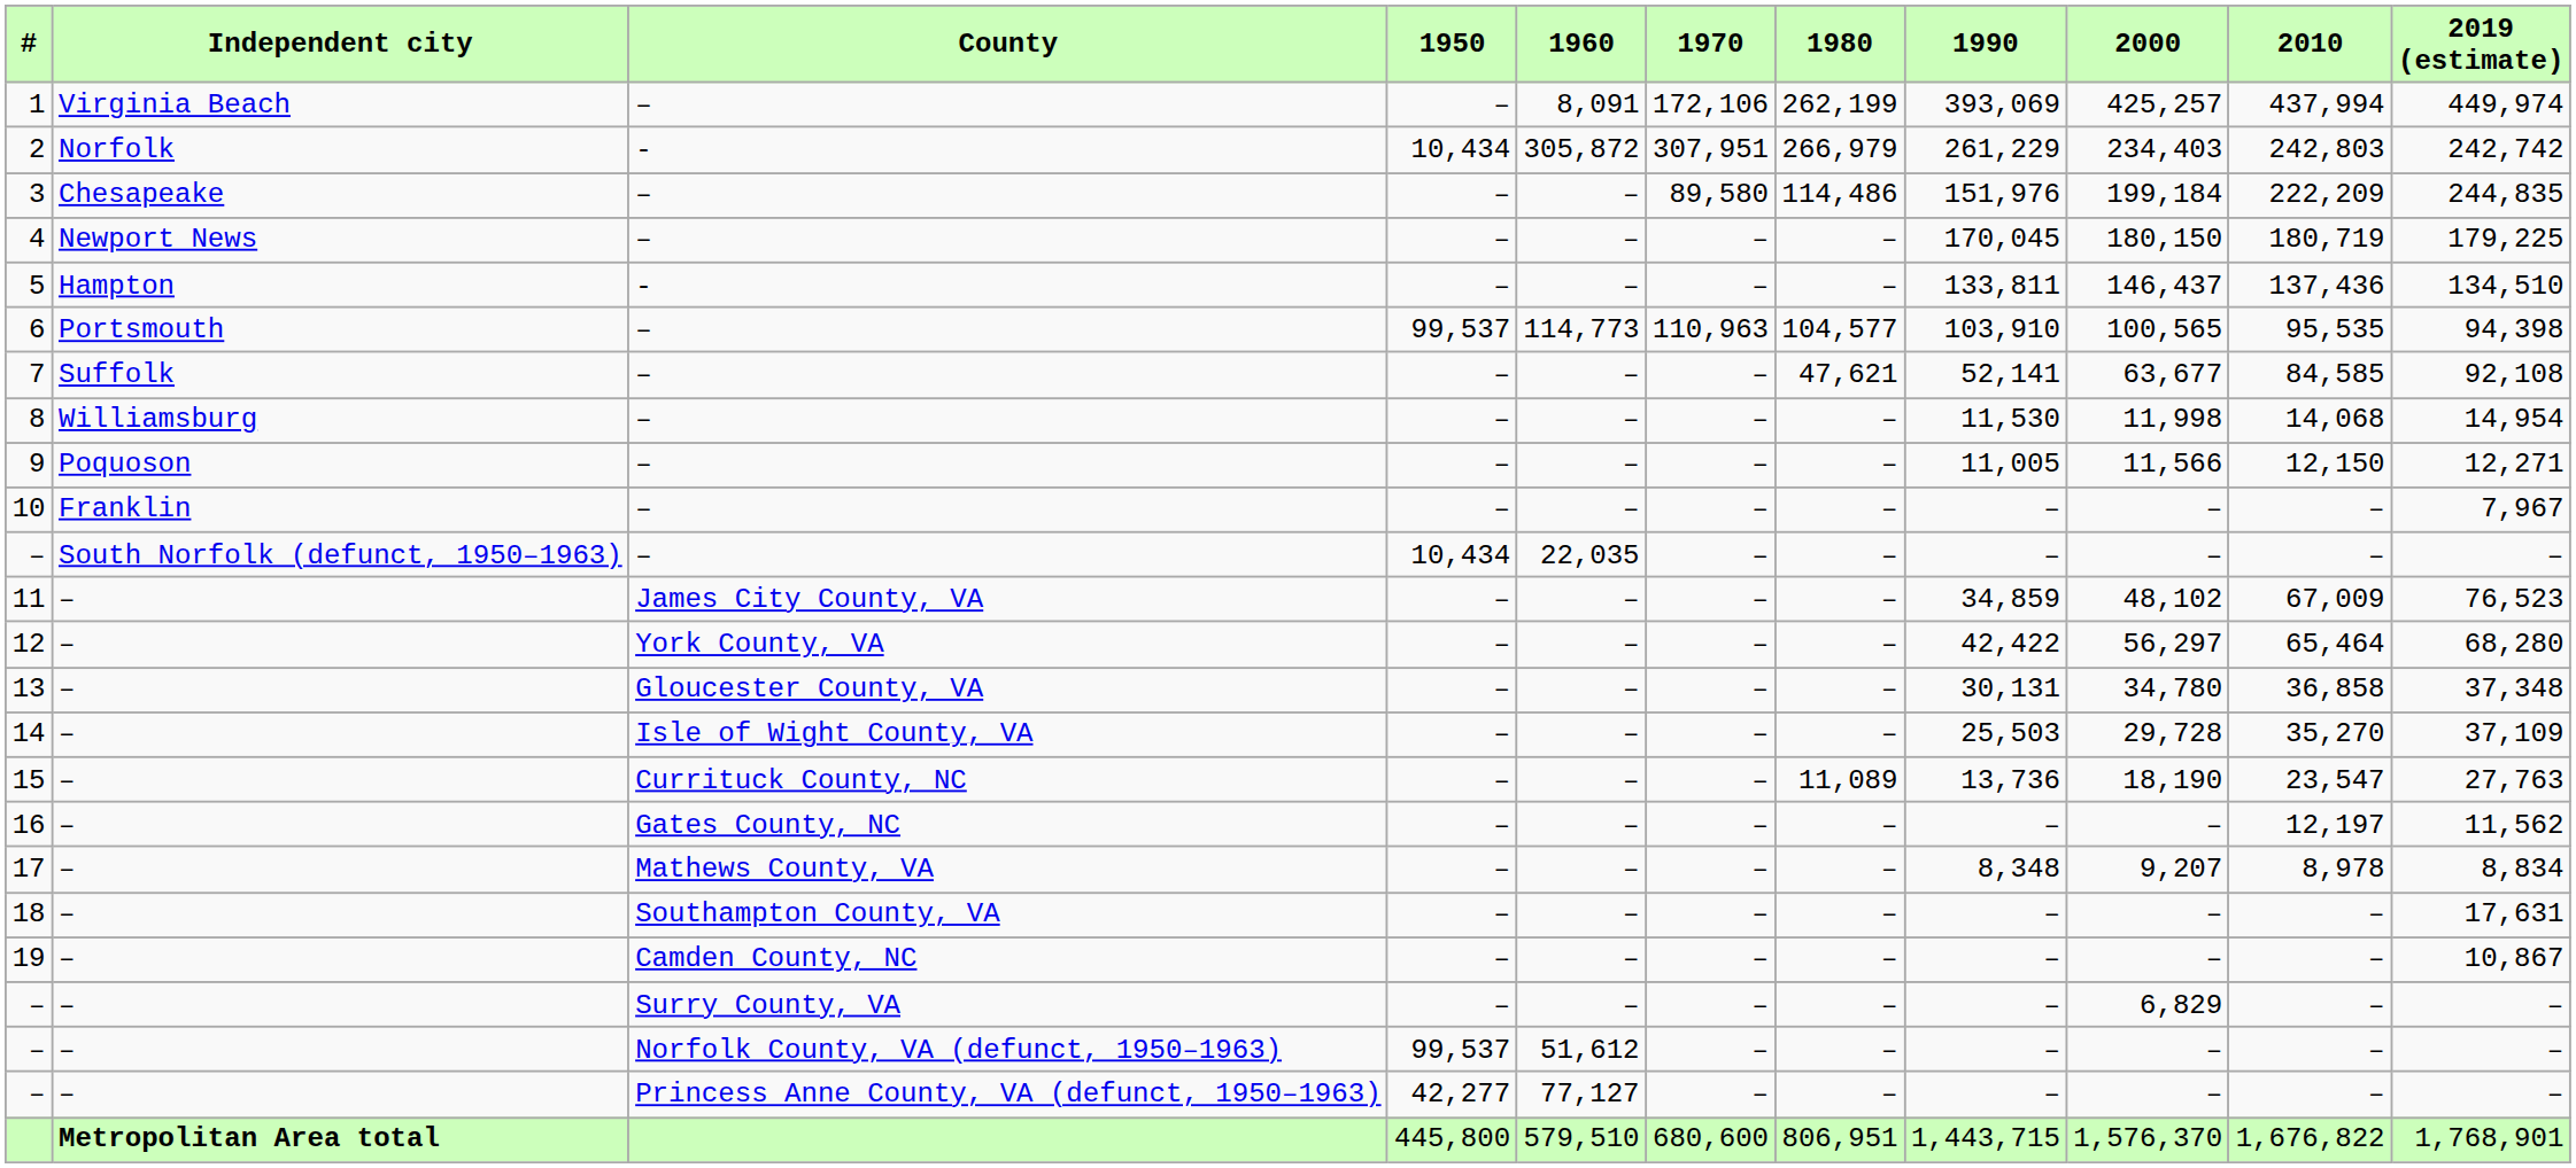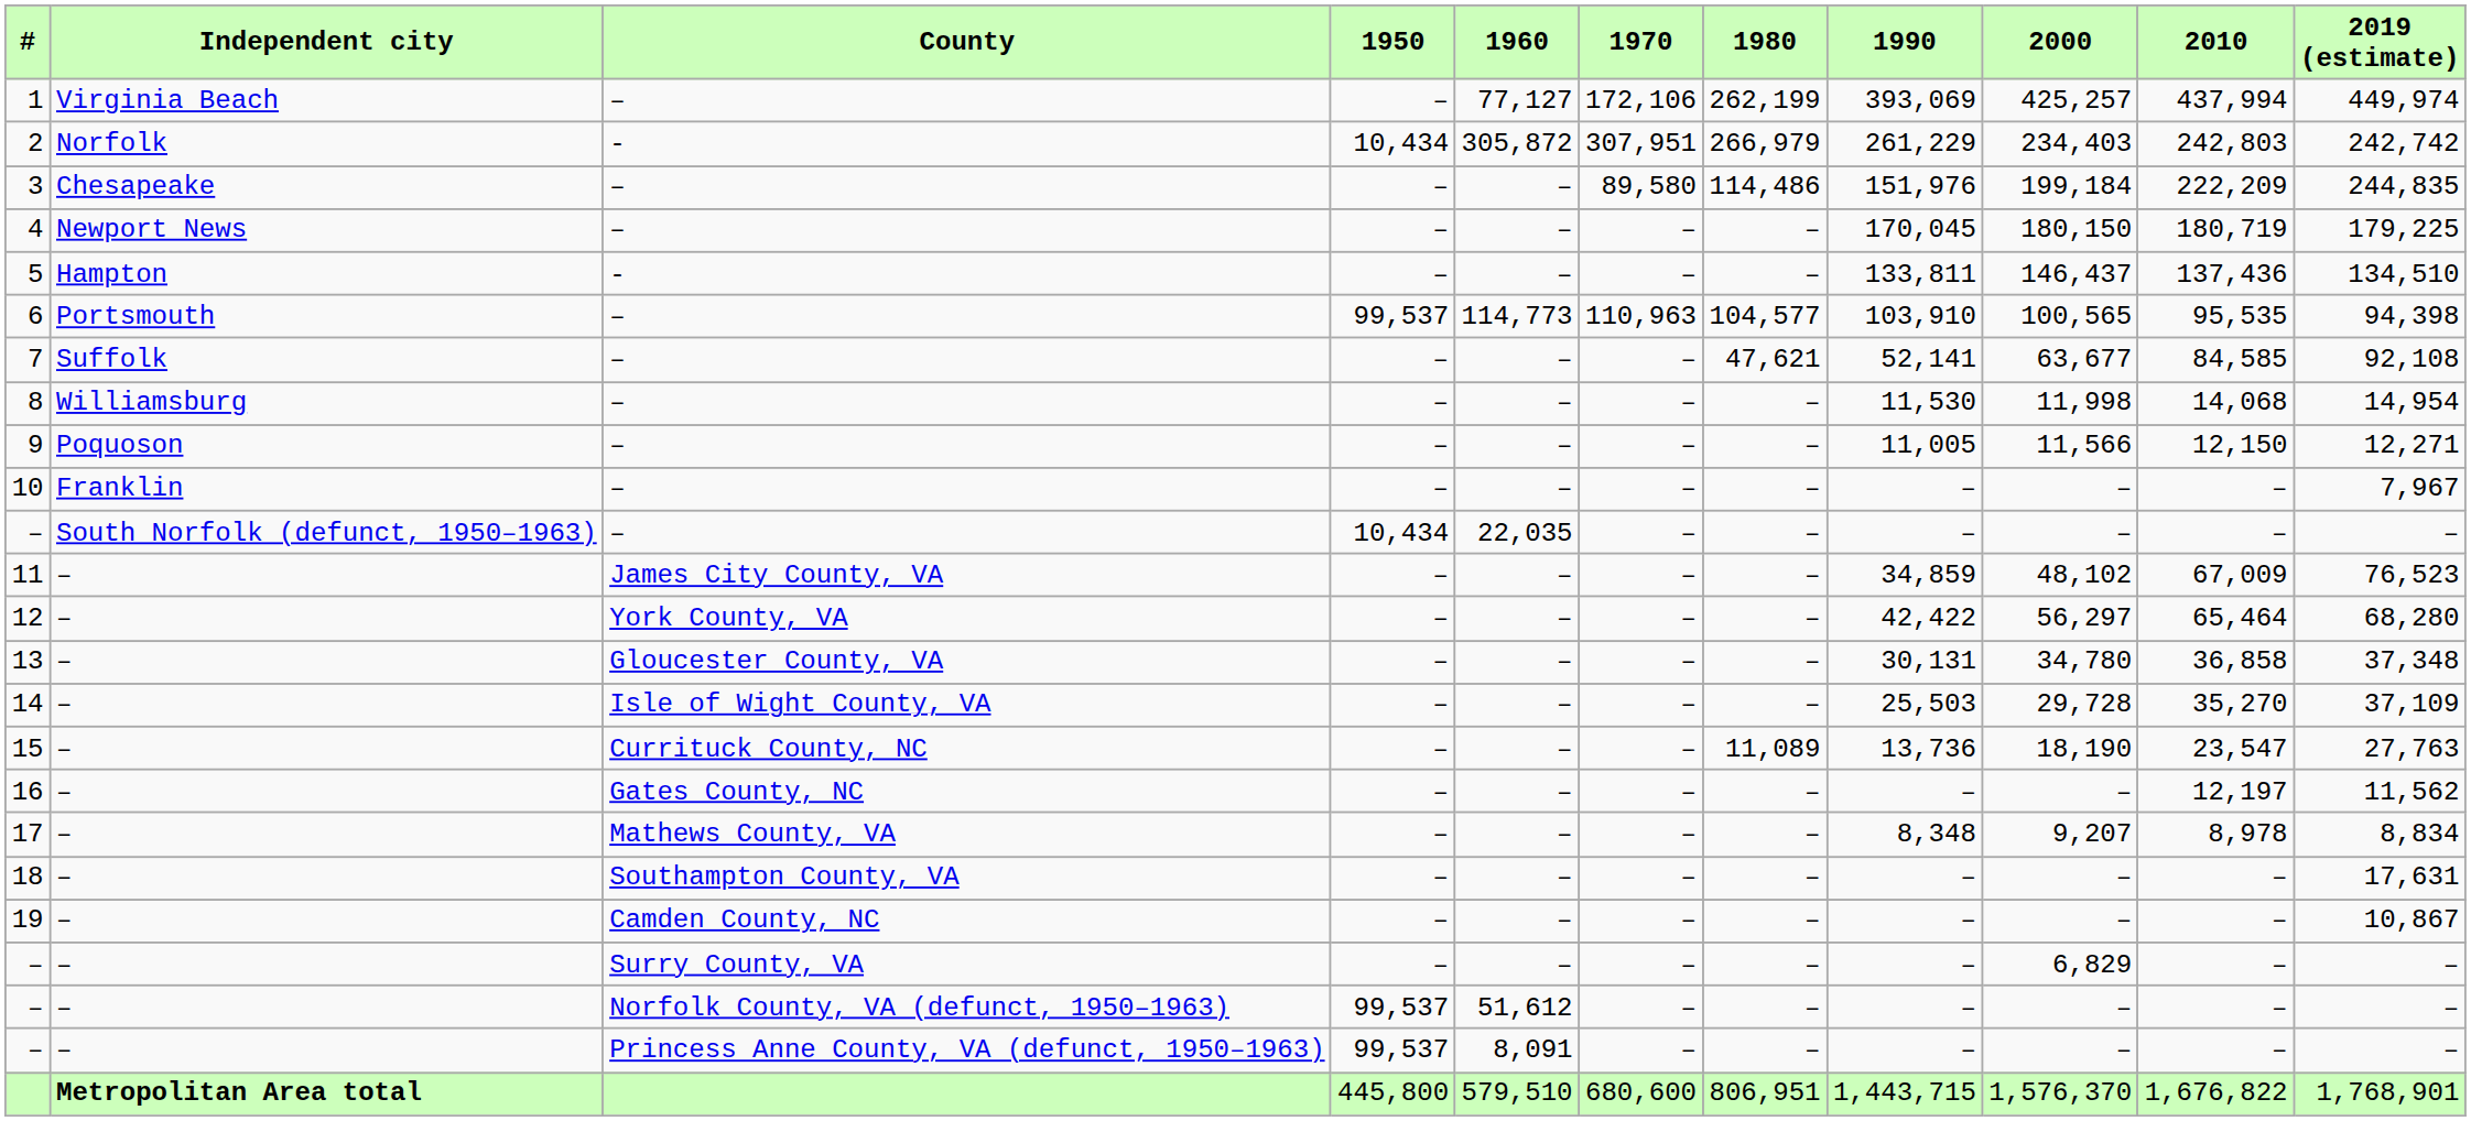 <table class="wikitable">
 <tr>
 <th style="background-color: #cfb;">#</th>
 <th style="background-color: #cfb;">Independent city</th>
 <th style="background-color: #cfb;">County</th>
 <th style="background-color: #cfb;">1950</th>
 <th style="background-color: #cfb;">1960</th>
 <th style="background-color: #cfb;">1970</th>
 <th style="background-color: #cfb;">1980</th>
 <th style="background-color: #cfb;">1990</th>
 <th style="background-color: #cfb;">2000</th>
 <th style="background-color: #cfb;">2010</th>
 <th style="background-color: #cfb;">2019<br>(estimate)</th>
 </tr>
 <tr ---->
 <td align="right">1</td>
 <td align="left"><a href='#'>Virginia Beach</a></td>
 <td align="left">–</td>
 <td align="right">–</td>
-<td align="right">8,091</td>
+<td align="right">77,127</td>
 <td align="right">172,106</td>
 <td align="right">262,199</td>
 <td align="right">393,069</td>
 <td align="right">425,257</td>
 <td align="right">437,994</td>
 <td align="right">449,974</td>
 </tr>
 <tr --->
 <td align="right">2</td>
 <td align="left"><a href='#'>Norfolk</a></td>
 <td align="left">-</td>
 <td align="right">10,434</td>
 <td align="right">305,872</td>
 <td align="right">307,951</td>
 <td align="right">266,979</td>
 <td align="right">261,229</td>
 <td align="right">234,403</td>
 <td align="right">242,803</td>
 <td align="right">242,742</td>
 </tr>
 <tr ---->
 <td align="right">3</td>
 <td align="left"><a href='#'>Chesapeake</a></td>
 <td align="left">–</td>
 <td align="right">–</td>
 <td align="right">–</td>
 <td align="right">89,580</td>
 <td align="right">114,486</td>
 <td align="right">151,976</td>
 <td align="right">199,184</td>
 <td align="right">222,209</td>
 <td align="right">244,835</td>
 </tr>
 <tr --->
 <td align="right">4</td>
 <td align="left"><a href='#'>Newport News</a></td>
 <td align="left">–</td>
 <td align="right">–</td>
 <td align="right">–</td>
 <td align="right">–</td>
 <td align="right">–</td>
 <td align="right">170,045</td>
 <td align="right">180,150</td>
 <td align="right">180,719</td>
 <td align="right">179,225</td>
 </tr>
 <tr --->
 <td align="right">5</td>
 <td align="left"><a href='#'>Hampton</a></td>
 <td align="left">-</td>
 <td align="right">–</td>
 <td align="right">–</td>
 <td align="right">–</td>
 <td align="right">–</td>
 <td align="right">133,811</td>
 <td align="right">146,437</td>
 <td align="right">137,436</td>
 <td align="right">134,510</td>
 </tr>
 <tr --->
 <td align="right">6</td>
 <td align="left"><a href='#'>Portsmouth</a></td>
 <td align="left">–</td>
 <td align="right">99,537</td>
 <td align="right">114,773</td>
 <td align="right">110,963</td>
 <td align="right">104,577</td>
 <td align="right">103,910</td>
 <td align="right">100,565</td>
 <td align="right">95,535</td>
 <td align="right">94,398</td>
 </tr>
 <tr --->
 <td align="right">7</td>
 <td align="left"><a href='#'>Suffolk</a></td>
 <td align="left">–</td>
 <td align="right">–</td>
 <td align="right">–</td>
 <td align="right">–</td>
 <td align="right">47,621</td>
 <td align="right">52,141</td>
 <td align="right">63,677</td>
 <td align="right">84,585</td>
 <td align="right">92,108</td>
 </tr>
 <tr --->
 <td align="right">8</td>
 <td align="left"><a href='#'>Williamsburg</a></td>
 <td align="left">–</td>
 <td align="right">–</td>
 <td align="right">–</td>
 <td align="right">–</td>
 <td align="right">–</td>
 <td align="right">11,530</td>
 <td align="right">11,998</td>
 <td align="right">14,068</td>
 <td align="right">14,954</td>
 </tr>
 <tr --->
 <td align="right">9</td>
 <td align="left"><a href='#'>Poquoson</a></td>
 <td align="left">–</td>
 <td align="right">–</td>
 <td align="right">–</td>
 <td align="right">–</td>
 <td align="right">–</td>
 <td align="right">11,005</td>
 <td align="right">11,566</td>
 <td align="right">12,150</td>
 <td align="right">12,271</td>
 </tr>
 <tr --->
 <td align="right">10</td>
 <td align="left"><a href='#'>Franklin</a></td>
 <td align="left">–</td>
 <td align="right">–</td>
 <td align="right">–</td>
 <td align="right">–</td>
 <td align="right">–</td>
 <td align="right">–</td>
 <td align="right">–</td>
 <td align="right">–</td>
 <td align="right">7,967</td>
 </tr>
 <tr --->
 <td align="right">–</td>
 <td align="left"><a href='#'>South Norfolk (defunct, 1950–1963)</a></td>
 <td align="left">–</td>
 <td align="right">10,434</td>
 <td align="right">22,035</td>
 <td align="right">–</td>
 <td align="right">–</td>
 <td align="right">–</td>
 <td align="right">–</td>
 <td align="right">–</td>
 <td align="right">–</td>
 </tr>
 <tr --->
 <td align="right">11</td>
 <td align="left">–</td>
 <td align="left"><a href='#'>James City County, VA</a></td>
 <td align="right">–</td>
 <td align="right">–</td>
 <td align="right">–</td>
 <td align="right">–</td>
 <td align="right">34,859</td>
 <td align="right">48,102</td>
 <td align="right">67,009</td>
 <td align="right">76,523</td>
 </tr>
 <tr --->
 <td align="right">12</td>
 <td align="left">–</td>
 <td align="left"><a href='#'>York County, VA</a></td>
 <td align="right">–</td>
 <td align="right">–</td>
 <td align="right">–</td>
 <td align="right">–</td>
 <td align="right">42,422</td>
 <td align="right">56,297</td>
 <td align="right">65,464</td>
 <td align="right">68,280</td>
 </tr>
 <tr --->
 <td align="right">13</td>
 <td align="left">–</td>
 <td align="left"><a href='#'>Gloucester County, VA</a></td>
 <td align="right">–</td>
 <td align="right">–</td>
 <td align="right">–</td>
 <td align="right">–</td>
 <td align="right">30,131</td>
 <td align="right">34,780</td>
 <td align="right">36,858</td>
 <td align="right">37,348</td>
 </tr>
 <tr --->
 <td align="right">14</td>
 <td align="left">–</td>
 <td align="left"><a href='#'>Isle of Wight County, VA</a></td>
 <td align="right">–</td>
 <td align="right">–</td>
 <td align="right">–</td>
 <td align="right">–</td>
 <td align="right">25,503</td>
 <td align="right">29,728</td>
 <td align="right">35,270</td>
 <td align="right">37,109</td>
 </tr>
 <tr --->
 <td align="right">15</td>
 <td align="left">–</td>
 <td align="left"><a href='#'>Currituck County, NC</a></td>
 <td align="right">–</td>
 <td align="right">–</td>
 <td align="right">–</td>
 <td align="right">11,089</td>
 <td align="right">13,736</td>
 <td align="right">18,190</td>
 <td align="right">23,547</td>
 <td align="right">27,763</td>
 </tr>
 <tr --->
 <td align="right">16</td>
 <td align="left">–</td>
 <td align="left"><a href='#'>Gates County, NC</a></td>
 <td align="right">–</td>
 <td align="right">–</td>
 <td align="right">–</td>
 <td align="right">–</td>
 <td align="right">–</td>
 <td align="right">–</td>
 <td align="right">12,197</td>
 <td align="right">11,562</td>
 </tr>
 <tr --->
 <td align="right">17</td>
 <td align="left">–</td>
 <td align="left"><a href='#'>Mathews County, VA</a></td>
 <td align="right">–</td>
 <td align="right">–</td>
 <td align="right">–</td>
 <td align="right">–</td>
 <td align="right">8,348</td>
 <td align="right">9,207</td>
 <td align="right">8,978</td>
 <td align="right">8,834</td>
 </tr>
 <tr --->
 <td align="right">18</td>
 <td align="left">–</td>
 <td align="left"><a href='#'>Southampton County, VA</a></td>
 <td align="right">–</td>
 <td align="right">–</td>
 <td align="right">–</td>
 <td align="right">–</td>
 <td align="right">–</td>
 <td align="right">–</td>
 <td align="right">–</td>
 <td align="right">17,631</td>
 </tr>
 <tr --->
 <td align="right">19</td>
 <td align="left">–</td>
 <td align="left"><a href='#'>Camden County, NC</a></td>
 <td align="right">–</td>
 <td align="right">–</td>
 <td align="right">–</td>
 <td align="right">–</td>
 <td align="right">–</td>
 <td align="right">–</td>
 <td align="right">–</td>
 <td align="right">10,867</td>
 </tr>
 <tr --->
 <td align="right">–</td>
 <td align="left">–</td>
 <td align="left"><a href='#'>Surry County, VA</a></td>
 <td align="right">–</td>
 <td align="right">–</td>
 <td align="right">–</td>
 <td align="right">–</td>
 <td align="right">–</td>
 <td align="right">6,829</td>
 <td align="right">–</td>
 <td align="right">–</td>
 </tr>
 <tr --->
 <td align="right">–</td>
 <td align="left">–</td>
 <td align="left"><a href='#'>Norfolk County, VA (defunct, 1950–1963)</a></td>
 <td align="right">99,537</td>
 <td align="right">51,612</td>
 <td align="right">–</td>
 <td align="right">–</td>
 <td align="right">–</td>
 <td align="right">–</td>
 <td align="right">–</td>
 <td align="right">–</td>
 </tr>
 <tr --->
 <td align="right">–</td>
 <td align="left">–</td>
 <td align="left"><a href='#'>Princess Anne County, VA (defunct, 1950–1963)</a></td>
-<td align="right">42,277</td>
-<td align="right">77,127</td>
+<td align="right">99,537</td>
+<td align="right">8,091</td>
 <td align="right">–</td>
 <td align="right">–</td>
 <td align="right">–</td>
 <td align="right">–</td>
 <td align="right">–</td>
 <td align="right">–</td>
 </tr>
 <tr --->
 <td align="right" style="background-color: #cfb;"></td>
 <td align="left" style="background-color: #cfb;"><strong>Metropolitan Area total</strong></td>
 <td align="right" style="background-color: #cfb;"></td>
 <td align="right" style="background-color: #cfb;">445,800</td>
 <td align="right" style="background-color: #cfb;">579,510</td>
 <td align="right" style="background-color: #cfb;">680,600</td>
 <td align="right" style="background-color: #cfb;">806,951</td>
 <td align="right" style="background-color: #cfb;">1,443,715</td>
 <td align="right" style="background-color: #cfb;">1,576,370</td>
 <td align="right" style="background-color: #cfb;">1,676,822</td>
 <td align="right" style="background-color: #cfb;">1,768,901</td>
 </tr>
 </table>
